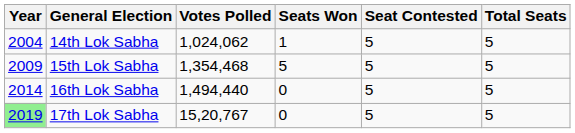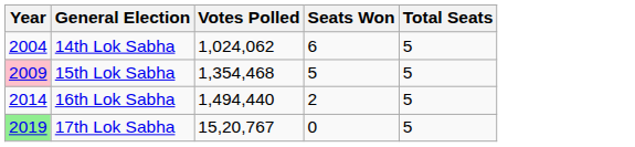 <table class="wikitable">
 <tr>
 <th>Year</th>
 <th>General Election</th>
 <th>Votes Polled</th>
 <th>Seats Won</th>
-<th>Seat Contested</th>
 <th>Total Seats</th>
 </tr>
 <tr>
 <td><a href='#'>2004</a></td>
 <td><a href='#'>14th Lok Sabha</a></td>
 <td>1,024,062</td>
-<td>1</td>
-<td>5</td>
+<td>6</td>
 <td>5</td>
 </tr>
 <tr>
-<td><a href='#'>2009</a></td>
+<td style="background: pink;"><a href='#'>2009</a></td>
 <td><a href='#'>15th Lok Sabha</a></td>
 <td>1,354,468</td>
-<td>5</td>
 <td>5</td>
 <td>5</td>
 </tr>
 <tr>
 <td><a href='#'>2014</a></td>
 <td><a href='#'>16th Lok Sabha</a></td>
 <td>1,494,440</td>
-<td>0</td>
-<td>5</td>
+<td>2</td>
 <td>5</td>
 </tr>
 <tr>
 <td style="background: lightgreen;"><a href='#'>2019</a></td>
 <td><a href='#'>17th Lok Sabha</a></td>
 <td>15,20,767</td>
 <td>0</td>
 <td>5</td>
-<td>5</td>
 </tr>
 </table>
